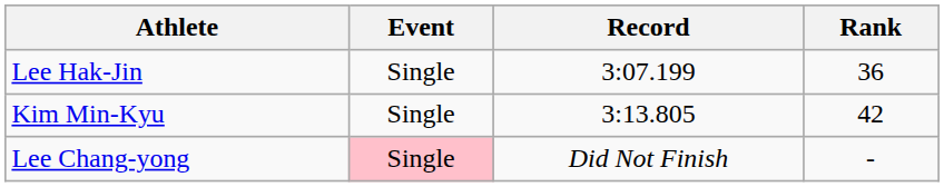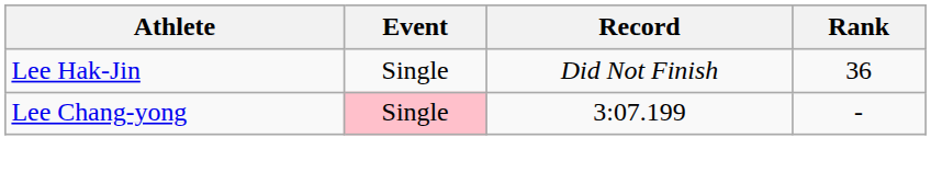 <table class=wikitable style="font-size:90%; text-align:center; width:40%">
 <tr>
 <th>Athlete</th>
 <th>Event</th>
 <th>Record</th>
 <th>Rank</th>
 </tr>
 <tr>
 <td rowspan=1 align=left><a href='#'>Lee Hak-Jin</a></td>
 <td>Single</td>
-<td>3:07.199</td>
+<td><em>Did Not Finish</em></td>
 <td>36</td>
-</tr>
-<tr>
-<td rowspan=1 align=left><a href='#'>Kim Min-Kyu</a></td>
-<td>Single</td>
-<td>3:13.805</td>
-<td>42</td>
 </tr>
 <tr>
 <td rowspan=1 align=left><a href='#'>Lee Chang-yong</a></td>
 <td style="background: pink;">Single</td>
-<td><em>Did Not Finish</em></td>
+<td>3:07.199</td>
 <td>-</td>
 </tr>
 </table>
